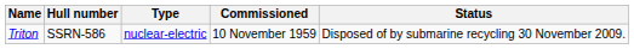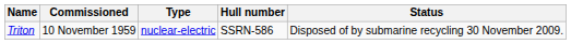 <table class="wikitable">
 <tr>
 <th>Name</th>
+<th>Commissioned</th>
+<th>Type</th>
 <th>Hull number</th>
-<th>Type</th>
-<th>Commissioned</th>
 <th>Status</th>
 </tr>
 <tr>
 <td><em><a href='#'>Triton</a></em></td>
+<td>10 November 1959</td>
+<td><a href='#'>nuclear-electric</a></td>
 <td>SSRN-586</td>
-<td><a href='#'>nuclear-electric</a></td>
-<td>10 November 1959</td>
 <td>Disposed of by submarine recycling 30 November 2009.</td>
 </tr>
 </table>
